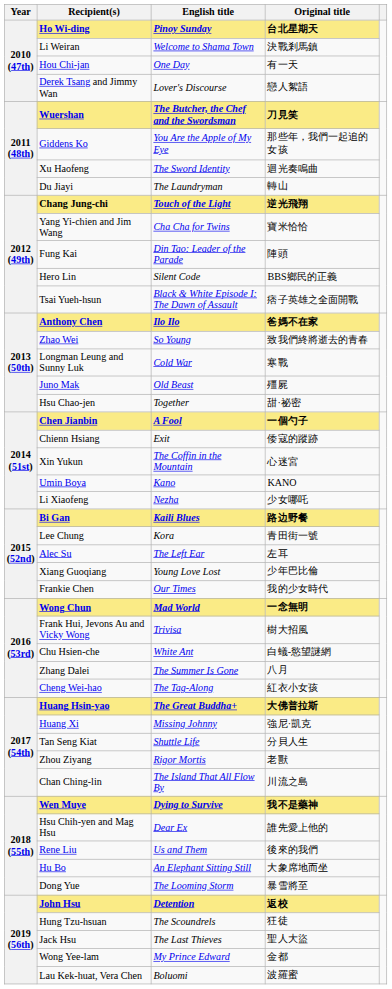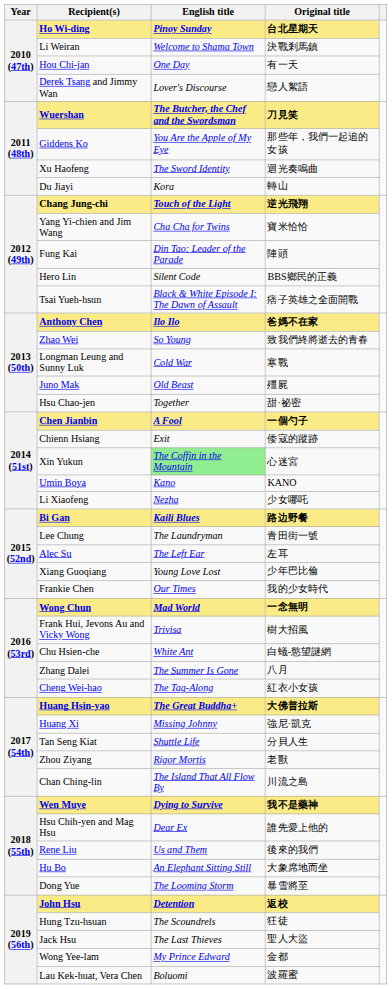 <table class="wikitable sortable">
 <tr>
 <th style="width:8%;">Year</th>
 <th style="width:30%;">Recipient(s)</th>
 <th style="width:30%;">English title</th>
 <th style="width:30%;">Original title</th>
 <th style="width:2%;" class="unsortable"></th>
 </tr>
 <tr>
 <th rowspan="4">2010<br>(<a href='#'>47th</a>)</th>
 <td style="background:#FAEB86;"><strong><a href='#'>Ho Wi-ding</a></strong></td>
 <td style="background:#FAEB86;"><strong><em><a href='#'>Pinoy Sunday</a></em></strong></td>
 <td style="background:#FAEB86;"><strong>台北星期天</strong></td>
 <td rowspan="4"></td>
 </tr>
 <tr>
 <td>Li Weiran</td>
 <td><em><a href='#'>Welcome to Shama Town</a></em></td>
 <td>決戰剎馬鎮</td>
 </tr>
 <tr>
 <td><a href='#'>Hou Chi-jan</a></td>
 <td><em><a href='#'>One Day</a></em></td>
 <td>有一天</td>
 </tr>
 <tr>
 <td><a href='#'>Derek Tsang</a> and Jimmy Wan</td>
 <td><em>Lover's Discourse</em></td>
 <td>戀人絮語</td>
 </tr>
 <tr>
 <th rowspan="4">2011<br>(<a href='#'>48th</a>)</th>
 <td style="background:#FAEB86;"><strong><a href='#'>Wuershan</a></strong></td>
 <td style="background:#FAEB86;"><strong><em><a href='#'>The Butcher, the Chef and the Swordsman</a></em></strong></td>
 <td style="background:#FAEB86;"><strong>刀見笑</strong></td>
 <td rowspan="4"></td>
 </tr>
 <tr>
 <td><a href='#'>Giddens Ko</a></td>
 <td><em><a href='#'>You Are the Apple of My Eye</a></em></td>
 <td>那些年，我們一起追的女孩</td>
 </tr>
 <tr>
 <td>Xu Haofeng</td>
 <td><em><a href='#'>The Sword Identity</a></em></td>
 <td>迴光奏鳴曲</td>
 </tr>
 <tr>
 <td>Du Jiayi</td>
-<td><em>The Laundryman</em></td>
+<td><em>Kora</em></td>
 <td>轉山</td>
 </tr>
 <tr>
 <th rowspan="5">2012<br>(<a href='#'>49th</a>)</th>
 <td style="background:#FAEB86;"><strong>Chang Jung-chi</strong></td>
 <td style="background:#FAEB86;"><strong><em><a href='#'>Touch of the Light</a></em></strong></td>
 <td style="background:#FAEB86;"><strong>逆光飛翔</strong></td>
 <td rowspan="5"></td>
 </tr>
 <tr>
 <td>Yang Yi-chien and Jim Wang</td>
 <td><em><a href='#'>Cha Cha for Twins</a></em></td>
 <td>寶米恰恰</td>
 </tr>
 <tr>
 <td>Fung Kai</td>
 <td><em><a href='#'>Din Tao: Leader of the Parade</a></em></td>
 <td>陣頭</td>
 </tr>
 <tr>
 <td>Hero Lin</td>
 <td><em>Silent Code</em></td>
 <td>BBS鄉民的正義</td>
 </tr>
 <tr>
 <td>Tsai Yueh-hsun</td>
 <td><em><a href='#'>Black & White Episode I: The Dawn of Assault</a></em></td>
 <td>痞子英雄之全面開戰</td>
 </tr>
 <tr>
 <th rowspan="5">2013<br>(<a href='#'>50th</a>)</th>
 <td style="background:#FAEB86;"><strong><a href='#'>Anthony Chen</a></strong></td>
 <td style="background:#FAEB86;"><strong><em><a href='#'>Ilo Ilo</a></em></strong></td>
 <td style="background:#FAEB86;"><strong>爸媽不在家</strong></td>
 <td rowspan="5"></td>
 </tr>
 <tr>
 <td><a href='#'>Zhao Wei</a></td>
 <td><em><a href='#'>So Young</a></em></td>
 <td>致我們終將逝去的青春</td>
 </tr>
 <tr>
 <td>Longman Leung and Sunny Luk</td>
 <td><em><a href='#'>Cold War</a></em></td>
 <td>寒戰</td>
 </tr>
 <tr>
 <td><a href='#'>Juno Mak</a></td>
 <td><em><a href='#'>Old Beast</a></em></td>
 <td>殭屍</td>
 </tr>
 <tr>
 <td>Hsu Chao-jen</td>
 <td><em>Together</em></td>
 <td>甜·祕密</td>
 </tr>
 <tr>
 <th rowspan="5">2014<br>(<a href='#'>51st</a>)</th>
 <td style="background:#FAEB86;"><strong><a href='#'>Chen Jianbin</a></strong></td>
 <td style="background:#FAEB86;"><strong><em><a href='#'>A Fool</a></em></strong></td>
 <td style="background:#FAEB86;"><strong>一個勺子</strong></td>
 <td rowspan="5"></td>
 </tr>
 <tr>
 <td>Chienn Hsiang</td>
 <td><em>Exit</em></td>
 <td>倭寇的蹤跡</td>
 </tr>
 <tr>
 <td>Xin Yukun</td>
-<td><em><a href='#'>The Coffin in the Mountain</a></em></td>
+<td style="background: lightgreen;"><em><a href='#'>The Coffin in the Mountain</a></em></td>
 <td>心迷宮</td>
 </tr>
 <tr>
 <td><a href='#'>Umin Boya</a></td>
 <td><em><a href='#'>Kano</a></em></td>
 <td>KANO</td>
 </tr>
 <tr>
 <td>Li Xiaofeng</td>
 <td><em><a href='#'>Nezha</a></em></td>
 <td>少女哪吒</td>
 </tr>
 <tr>
 <th rowspan="5">2015<br>(<a href='#'>52nd</a>)</th>
 <td style="background:#FAEB86;"><strong><a href='#'>Bi Gan</a></strong></td>
 <td style="background:#FAEB86;"><strong><em><a href='#'>Kaili Blues</a></em></strong></td>
 <td style="background:#FAEB86;"><strong>路边野餐</strong></td>
 <td rowspan="5"></td>
 </tr>
 <tr>
 <td>Lee Chung</td>
-<td><em>Kora</em></td>
+<td><em>The Laundryman</em></td>
 <td>青田街一號</td>
 </tr>
 <tr>
 <td><a href='#'>Alec Su</a></td>
 <td><em><a href='#'>The Left Ear</a></em></td>
 <td>左耳</td>
 </tr>
 <tr>
 <td>Xiang Guoqiang</td>
 <td><em>Young Love Lost</em></td>
 <td>少年巴比倫</td>
 </tr>
 <tr>
 <td>Frankie Chen</td>
 <td><em><a href='#'>Our Times</a></em></td>
 <td>我的少女時代</td>
 </tr>
 <tr>
 <th rowspan="5">2016<br>(<a href='#'>53rd</a>)</th>
 <td style="background:#FAEB86;"><strong><a href='#'>Wong Chun</a></strong></td>
 <td style="background:#FAEB86;"><strong><em><a href='#'>Mad World</a></em></strong></td>
 <td style="background:#FAEB86;"><strong>一念無明</strong></td>
 <td rowspan="5"></td>
 </tr>
 <tr>
 <td>Frank Hui, Jevons Au and <a href='#'>Vicky Wong</a></td>
 <td><em><a href='#'>Trivisa</a></em></td>
 <td>樹大招風</td>
 </tr>
 <tr>
 <td>Chu Hsien-che</td>
 <td><em><a href='#'>White Ant</a></em></td>
 <td>白蟻-慾望謎網</td>
 </tr>
 <tr>
 <td>Zhang Dalei</td>
 <td><em><a href='#'>The Summer Is Gone</a></em></td>
 <td>八月</td>
 </tr>
 <tr>
 <td><a href='#'>Cheng Wei-hao</a></td>
 <td><em><a href='#'>The Tag-Along</a></em></td>
 <td>紅衣小女孩</td>
 </tr>
 <tr>
 <th rowspan="5">2017<br>(<a href='#'>54th</a>)</th>
 <td style="background:#FAEB86;"><strong><a href='#'>Huang Hsin-yao</a></strong></td>
 <td style="background:#FAEB86;"><strong><em><a href='#'>The Great Buddha+</a></em></strong></td>
 <td style="background:#FAEB86;"><strong>大佛普拉斯</strong></td>
 <td rowspan="5"></td>
 </tr>
 <tr>
 <td><a href='#'>Huang Xi</a></td>
 <td><em><a href='#'>Missing Johnny</a></em></td>
 <td>強尼·凱克</td>
 </tr>
 <tr>
 <td>Tan Seng Kiat</td>
 <td><em><a href='#'>Shuttle Life</a></em></td>
 <td>分貝人生</td>
 </tr>
 <tr>
 <td>Zhou Ziyang</td>
 <td><em><a href='#'>Rigor Mortis</a></em></td>
 <td>老獸</td>
 </tr>
 <tr>
 <td>Chan Ching-lin</td>
 <td><em><a href='#'>The Island That All Flow By</a></em></td>
 <td>川流之島</td>
 </tr>
 <tr>
 <th rowspan="5">2018<br>(<a href='#'>55th</a>)</th>
 <td style="background:#FAEB86;"><strong><a href='#'>Wen Muye</a></strong></td>
 <td style="background:#FAEB86;"><strong><em><a href='#'>Dying to Survive</a></em></strong></td>
 <td style="background:#FAEB86;"><strong>我不是藥神</strong></td>
 <td rowspan="5"></td>
 </tr>
 <tr>
 <td>Hsu Chih-yen and Mag Hsu</td>
 <td><em><a href='#'>Dear Ex</a></em></td>
 <td>誰先愛上他的</td>
 </tr>
 <tr>
 <td><a href='#'>Rene Liu</a></td>
 <td><em><a href='#'>Us and Them</a></em></td>
 <td>後來的我們</td>
 </tr>
 <tr>
 <td><a href='#'>Hu Bo</a></td>
 <td><em><a href='#'>An Elephant Sitting Still</a></em></td>
 <td>大象席地而坐</td>
 </tr>
 <tr>
 <td>Dong Yue</td>
 <td><em><a href='#'>The Looming Storm</a></em></td>
 <td>暴雪將至</td>
 </tr>
 <tr>
 <th rowspan="5">2019<br>(<a href='#'>56th</a>)</th>
 <td style="background:#FAEB86;"><strong><a href='#'>John Hsu</a></strong></td>
 <td style="background:#FAEB86;"><strong><em><a href='#'>Detention</a></em></strong></td>
 <td style="background:#FAEB86;"><strong>返校</strong></td>
 <td rowspan="5"></td>
 </tr>
 <tr>
 <td>Hung Tzu-hsuan</td>
 <td><em>The Scoundrels</em></td>
 <td>狂徒</td>
 </tr>
 <tr>
 <td>Jack Hsu</td>
 <td><em>The Last Thieves</em></td>
 <td>聖人大盜</td>
 </tr>
 <tr>
 <td>Wong Yee-lam</td>
 <td><em><a href='#'>My Prince Edward</a></em></td>
 <td>金都</td>
 </tr>
 <tr>
 <td>Lau Kek-huat, Vera Chen</td>
 <td><em>Boluomi</em></td>
 <td>波羅蜜</td>
 </tr>
 </table>
